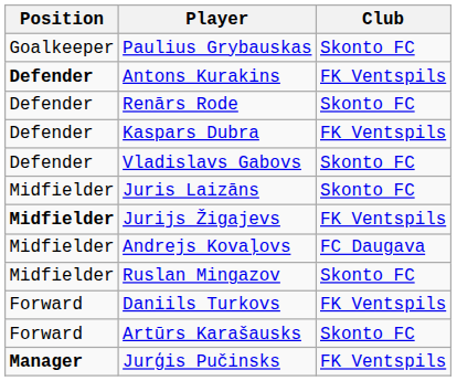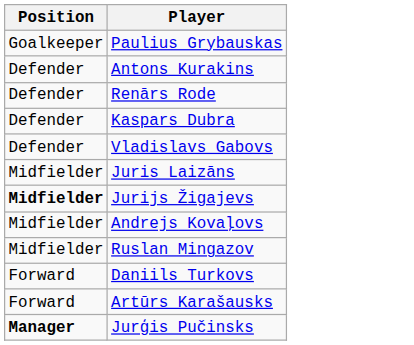 <table class="wikitable">
 <tr>
 <th>Position</th>
 <th>Player</th>
-<th>Club</th>
 </tr>
 <tr>
 <td>Goalkeeper</td>
 <td> <a href='#'>Paulius Grybauskas</a></td>
-<td><a href='#'>Skonto FC</a></td>
 </tr>
 <tr>
-<td><strong>Defender</strong></td>
+<td>Defender</td>
 <td> <a href='#'>Antons Kurakins</a></td>
-<td><a href='#'>FK Ventspils</a></td>
 </tr>
 <tr>
 <td>Defender</td>
 <td> <a href='#'>Renārs Rode</a></td>
-<td><a href='#'>Skonto FC</a></td>
 </tr>
 <tr>
 <td>Defender</td>
 <td> <a href='#'>Kaspars Dubra</a></td>
-<td><a href='#'>FK Ventspils</a></td>
 </tr>
 <tr>
 <td>Defender</td>
 <td> <a href='#'>Vladislavs Gabovs</a></td>
-<td><a href='#'>Skonto FC</a></td>
 </tr>
 <tr>
 <td>Midfielder</td>
 <td> <a href='#'>Juris Laizāns</a></td>
-<td><a href='#'>Skonto FC</a></td>
 </tr>
 <tr>
 <td><strong>Midfielder</strong></td>
 <td> <a href='#'>Jurijs Žigajevs</a></td>
-<td><a href='#'>FK Ventspils</a></td>
 </tr>
 <tr>
 <td>Midfielder</td>
 <td> <a href='#'>Andrejs Kovaļovs</a></td>
-<td><a href='#'>FC Daugava</a></td>
 </tr>
 <tr>
 <td>Midfielder</td>
 <td> <a href='#'>Ruslan Mingazov</a></td>
-<td><a href='#'>Skonto FC</a></td>
 </tr>
 <tr>
 <td>Forward</td>
 <td> <a href='#'>Daniils Turkovs</a></td>
-<td><a href='#'>FK Ventspils</a></td>
 </tr>
 <tr>
 <td>Forward</td>
 <td> <a href='#'>Artūrs Karašausks</a></td>
-<td><a href='#'>Skonto FC</a></td>
 </tr>
 <tr>
 <td><strong>Manager</strong></td>
 <td> <a href='#'>Jurģis Pučinsks</a></td>
-<td><a href='#'>FK Ventspils</a></td>
 </tr>
 </table>
